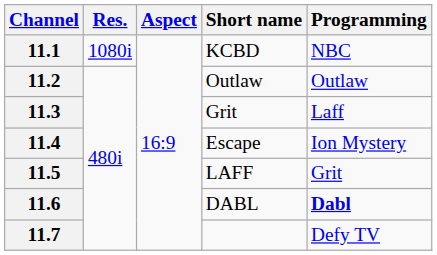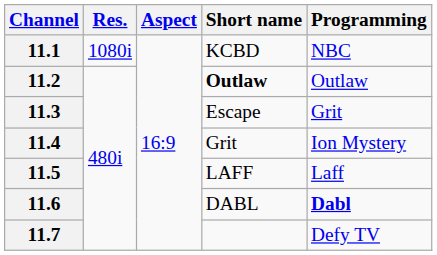 <table class="wikitable">
 <tr>
 <th><a href='#'>Channel</a></th>
 <th><a href='#'>Res.</a></th>
 <th><a href='#'>Aspect</a></th>
 <th>Short name</th>
 <th>Programming</th>
 </tr>
 <tr>
 <th scope = "row">11.1</th>
 <td><a href='#'>1080i</a></td>
 <td rowspan=7><a href='#'>16:9</a></td>
 <td>KCBD</td>
 <td><a href='#'>NBC</a></td>
 </tr>
 <tr>
 <th scope = "row">11.2</th>
 <td rowspan=6><a href='#'>480i</a></td>
-<td>Outlaw</td>
+<td><strong>Outlaw</strong></td>
 <td><a href='#'>Outlaw</a></td>
 </tr>
 <tr>
 <th scope = "row">11.3</th>
-<td>Grit</td>
-<td><a href='#'>Laff</a></td>
+<td>Escape</td>
+<td><a href='#'>Grit</a></td>
 </tr>
 <tr>
 <th scope = "row">11.4</th>
-<td>Escape</td>
+<td>Grit</td>
 <td><a href='#'>Ion Mystery</a></td>
 </tr>
 <tr>
 <th scope = "row">11.5</th>
 <td>LAFF</td>
-<td><a href='#'>Grit</a></td>
+<td><a href='#'>Laff</a></td>
 </tr>
 <tr>
 <th scope = "row">11.6</th>
 <td>DABL</td>
 <td><strong><a href='#'>Dabl</a></strong></td>
 </tr>
 <tr>
 <th scope = "row">11.7</th>
 <td></td>
 <td><a href='#'>Defy TV</a></td>
 </tr>
 </table>
